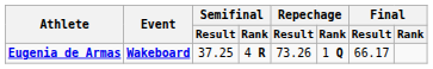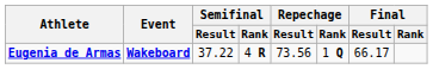 <table class=wikitable style=font-size:90%;text-align:center>
 <tr>
 <th rowspan=2>Athlete</th>
 <th rowspan=2>Event</th>
 <th colspan=2>Semifinal</th>
 <th colspan=2>Repechage</th>
 <th colspan=2>Final</th>
 </tr>
 <tr style=font-size:95%>
 <th>Result</th>
 <th>Rank</th>
 <th>Result</th>
 <th>Rank</th>
 <th>Result</th>
 <th>Rank</th>
 </tr>
 <tr>
 <td align=left><strong><a href='#'>Eugenia de Armas</a></strong></td>
 <td align=left><strong><a href='#'>Wakeboard</a></strong></td>
-<td>37.25</td>
+<td>37.22</td>
 <td>4 <strong>R</strong></td>
-<td>73.26</td>
+<td>73.56</td>
 <td>1 <strong>Q</strong></td>
 <td>66.17</td>
 <td></td>
 </tr>
 </table>
